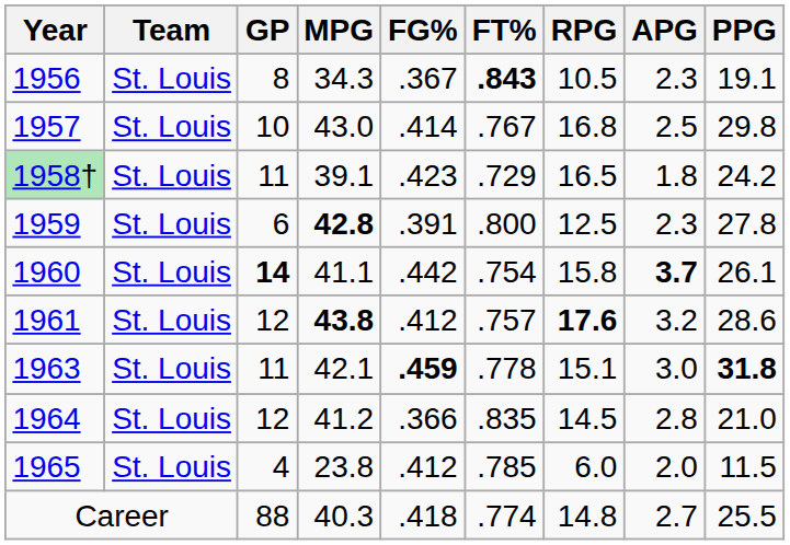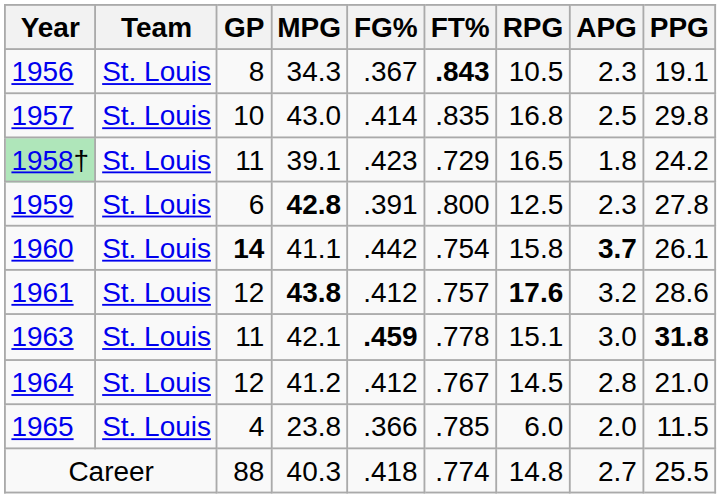 <table class="wikitable sortable" style="font-size:95%; text-align:right;">
 <tr>
 <th>Year</th>
 <th>Team</th>
 <th>GP</th>
 <th>MPG</th>
 <th>FG%</th>
 <th>FT%</th>
 <th>RPG</th>
 <th>APG</th>
 <th>PPG</th>
 </tr>
 <tr>
 <td style="text-align:left;"><a href='#'>1956</a></td>
 <td style="text-align:left;"><a href='#'>St. Louis</a></td>
 <td>8</td>
 <td>34.3</td>
 <td>.367</td>
 <td><strong>.843</strong></td>
 <td>10.5</td>
 <td>2.3</td>
 <td>19.1</td>
 </tr>
 <tr>
 <td style="text-align:left;"><a href='#'>1957</a></td>
 <td style="text-align:left;"><a href='#'>St. Louis</a></td>
 <td>10</td>
 <td>43.0</td>
 <td>.414</td>
-<td>.767</td>
+<td>.835</td>
 <td>16.8</td>
 <td>2.5</td>
 <td>29.8</td>
 </tr>
 <tr>
 <td style="text-align:left; background:#afe6ba;"><a href='#'>1958</a>†</td>
 <td style="text-align:left;"><a href='#'>St. Louis</a></td>
 <td>11</td>
 <td>39.1</td>
 <td>.423</td>
 <td>.729</td>
 <td>16.5</td>
 <td>1.8</td>
 <td>24.2</td>
 </tr>
 <tr>
 <td style="text-align:left;"><a href='#'>1959</a></td>
 <td style="text-align:left;"><a href='#'>St. Louis</a></td>
 <td>6</td>
 <td><strong>42.8</strong></td>
 <td>.391</td>
 <td>.800</td>
 <td>12.5</td>
 <td>2.3</td>
 <td>27.8</td>
 </tr>
 <tr>
 <td style="text-align:left;"><a href='#'>1960</a></td>
 <td style="text-align:left;"><a href='#'>St. Louis</a></td>
 <td><strong>14</strong></td>
 <td>41.1</td>
 <td>.442</td>
 <td>.754</td>
 <td>15.8</td>
 <td><strong>3.7</strong></td>
 <td>26.1</td>
 </tr>
 <tr>
 <td style="text-align:left;"><a href='#'>1961</a></td>
 <td style="text-align:left;"><a href='#'>St. Louis</a></td>
 <td>12</td>
 <td><strong>43.8</strong></td>
 <td>.412</td>
 <td>.757</td>
 <td><strong>17.6</strong></td>
 <td>3.2</td>
 <td>28.6</td>
 </tr>
 <tr>
 <td style="text-align:left;"><a href='#'>1963</a></td>
 <td style="text-align:left;"><a href='#'>St. Louis</a></td>
 <td>11</td>
 <td>42.1</td>
 <td><strong>.459</strong></td>
 <td>.778</td>
 <td>15.1</td>
 <td>3.0</td>
 <td><strong>31.8</strong></td>
 </tr>
 <tr>
 <td style="text-align:left;"><a href='#'>1964</a></td>
 <td style="text-align:left;"><a href='#'>St. Louis</a></td>
 <td>12</td>
 <td>41.2</td>
-<td>.366</td>
-<td>.835</td>
+<td>.412</td>
+<td>.767</td>
 <td>14.5</td>
 <td>2.8</td>
 <td>21.0</td>
 </tr>
 <tr>
 <td style="text-align:left;"><a href='#'>1965</a></td>
 <td style="text-align:left;"><a href='#'>St. Louis</a></td>
 <td>4</td>
 <td>23.8</td>
-<td>.412</td>
+<td>.366</td>
 <td>.785</td>
 <td>6.0</td>
 <td>2.0</td>
 <td>11.5</td>
 </tr>
 <tr class="sortbottom">
 <td style="text-align:center;" colspan="2">Career</td>
 <td>88</td>
 <td>40.3</td>
 <td>.418</td>
 <td>.774</td>
 <td>14.8</td>
 <td>2.7</td>
 <td>25.5</td>
 </tr>
 </table>
